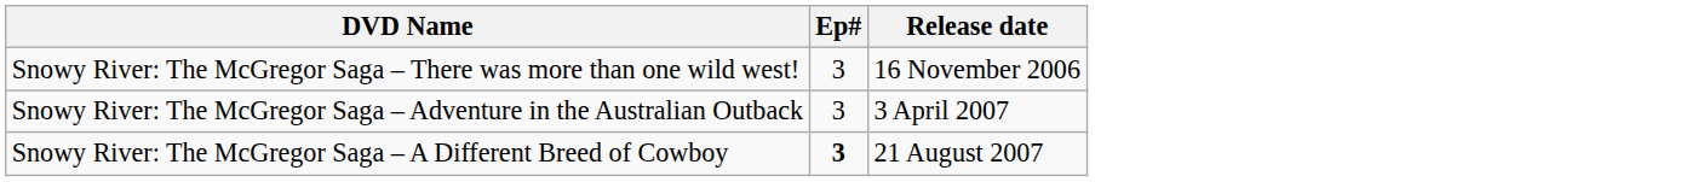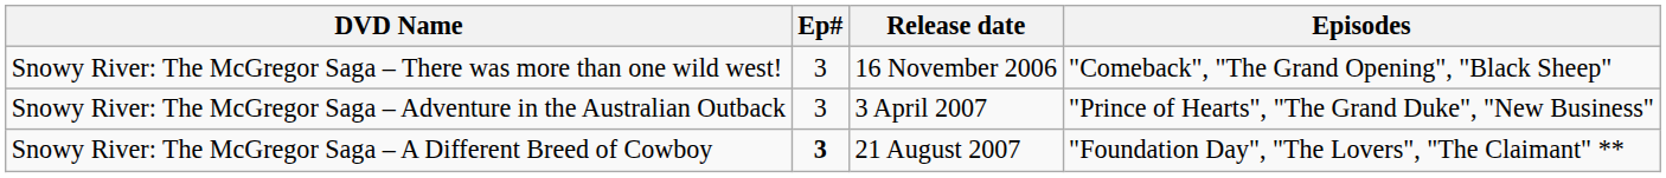 <table class="wikitable">
 <tr>
 <th>DVD Name</th>
 <th>Ep#</th>
 <th>Release date</th>
+<th>Episodes</th>
 </tr>
 <tr>
 <td>Snowy River: The McGregor Saga – There was more than one wild west!</td>
 <td style="text-align:center;">3</td>
 <td>16 November 2006</td>
+<td>"Comeback", "The Grand Opening", "Black Sheep"</td>
 </tr>
 <tr>
 <td>Snowy River: The McGregor Saga – Adventure in the Australian Outback</td>
 <td style="text-align:center;">3</td>
 <td>3 April 2007</td>
+<td>"Prince of Hearts", "The Grand Duke", "New Business"</td>
 </tr>
 <tr>
 <td>Snowy River: The McGregor Saga – A Different Breed of Cowboy</td>
 <td style="text-align:center;"><strong>3</strong></td>
 <td>21 August 2007</td>
+<td>"Foundation Day", "The Lovers", "The Claimant" **</td>
 </tr>
 </table>
